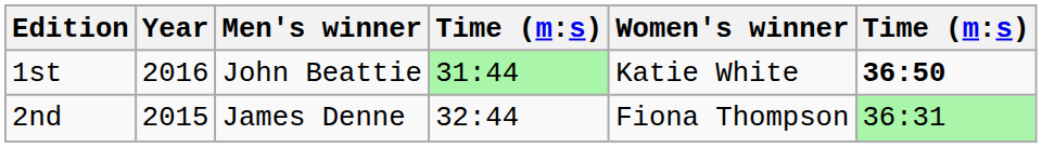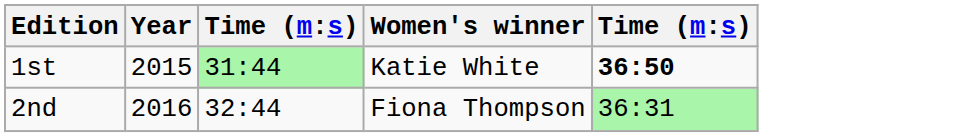 <table class="wikitable sortable">
 <tr>
 <th class="unsortable">Edition</th>
 <th>Year</th>
-<th>Men's winner</th>
 <th>Time (<a href='#'>m</a>:<a href='#'>s</a>)</th>
 <th>Women's winner</th>
 <th>Time (<a href='#'>m</a>:<a href='#'>s</a>)</th>
 </tr>
 <tr>
 <td>1st</td>
-<td>2016</td>
-<td align=left>John Beattie</td>
+<td>2015</td>
 <td bgcolor=#A9F5A9>31:44</td>
 <td align=left>Katie White</td>
 <td><strong>36:50</strong></td>
 </tr>
 <tr>
 <td>2nd</td>
-<td>2015</td>
-<td align=left>James Denne</td>
+<td>2016</td>
 <td>32:44</td>
 <td align=left>Fiona Thompson</td>
 <td bgcolor=#A9F5A9>36:31</td>
 </tr>
 </table>
